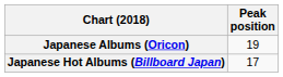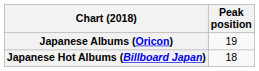 <table class="wikitable sortable plainrowheaders">
 <tr>
 <th scope="col">Chart (2018)</th>
 <th scope="col">Peak<br>position</th>
 </tr>
 <tr>
 <th scope="row">Japanese Albums (<a href='#'>Oricon</a>)</th>
 <td align="center">19</td>
 </tr>
 <tr>
 <th scope="row">Japanese Hot Albums (<em><a href='#'>Billboard Japan</a></em>)</th>
-<td align="center">17</td>
+<td align="center">18</td>
 </tr>
 </table>
